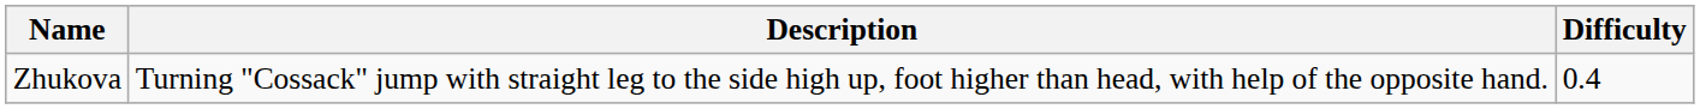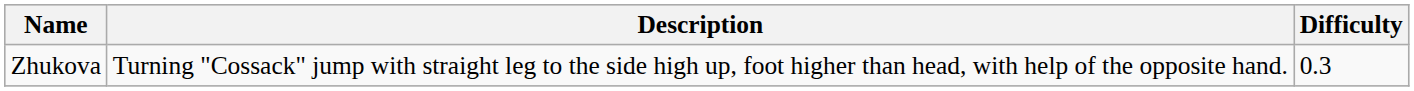 <table class="wikitable">
 <tr>
 <th>Name</th>
 <th>Description</th>
 <th>Difficulty</th>
 </tr>
 <tr>
 <td>Zhukova</td>
 <td>Turning "Cossack" jump with straight leg to the side high up, foot higher than head, with help of the opposite hand.</td>
-<td>0.4</td>
+<td>0.3</td>
 </tr>
 </table>
